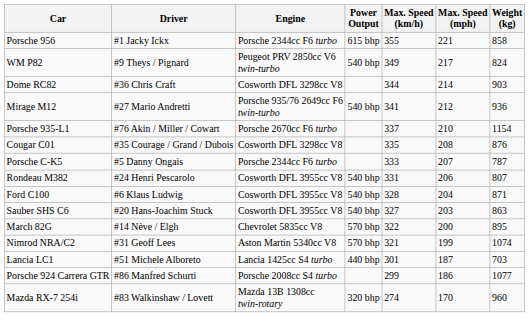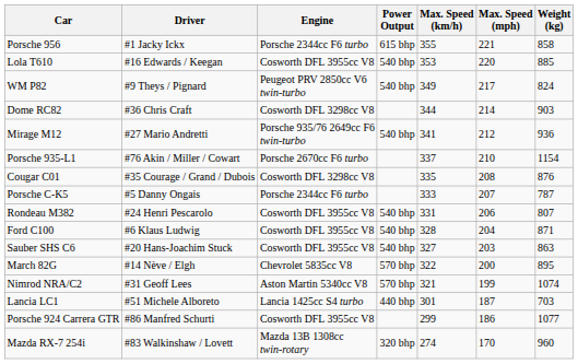 <table class="wikitable" style="font-size: 95%;">
 <tr>
 <th>Car</th>
 <th>Driver</th>
 <th>Engine</th>
 <th>Power<br>Output</th>
 <th>Max. Speed<br> (km/h)</th>
 <th>Max. Speed<br> (mph)</th>
 <th>Weight<br> (kg)</th>
 </tr>
 <tr>
 <td>Porsche 956</td>
 <td>#1 Jacky Ickx</td>
 <td>Porsche 2344cc F6 <em>turbo</em></td>
 <td>615 bhp</td>
 <td>355</td>
 <td>221</td>
 <td>858</td>
+</tr>
+<tr>
+<td>Lola T610</td>
+<td>#16 Edwards / Keegan</td>
+<td>Cosworth DFL 3955cc V8</td>
+<td>540 bhp</td>
+<td>353</td>
+<td>220</td>
+<td>885</td>
 </tr>
 <tr>
 <td>WM P82</td>
 <td>#9 Theys / Pignard</td>
 <td>Peugeot PRV 2850cc V6<br> <em>twin-turbo</em></td>
 <td>540 bhp</td>
 <td>349</td>
 <td>217</td>
 <td>824</td>
 </tr>
 <tr>
 <td>Dome RC82</td>
 <td>#36 Chris Craft</td>
 <td>Cosworth DFL 3298cc V8</td>
 <td></td>
 <td>344</td>
 <td>214</td>
 <td>903</td>
 </tr>
 <tr>
 <td>Mirage M12</td>
 <td>#27 Mario Andretti</td>
 <td>Porsche 935/76 2649cc F6<br> <em>twin-turbo</em></td>
 <td>540 bhp</td>
 <td>341</td>
 <td>212</td>
 <td>936</td>
 </tr>
 <tr>
 <td>Porsche 935-L1</td>
 <td>#76 Akin / Miller / Cowart</td>
 <td>Porsche 2670cc F6 <em>turbo</em></td>
 <td></td>
 <td>337</td>
 <td>210</td>
 <td>1154</td>
 </tr>
 <tr>
 <td>Cougar C01</td>
 <td>#35 Courage / Grand / Dubois</td>
 <td>Cosworth DFL 3298cc V8</td>
 <td></td>
 <td>335</td>
 <td>208</td>
 <td>876</td>
 </tr>
 <tr>
 <td>Porsche C-K5</td>
 <td>#5 Danny Ongais</td>
 <td>Porsche 2344cc F6 <em>turbo</em></td>
 <td></td>
 <td>333</td>
 <td>207</td>
 <td>787</td>
 </tr>
 <tr>
 <td>Rondeau M382</td>
 <td>#24 Henri Pescarolo</td>
 <td>Cosworth DFL 3955cc V8</td>
 <td>540 bhp</td>
 <td>331</td>
 <td>206</td>
 <td>807</td>
 </tr>
 <tr>
 <td>Ford C100</td>
 <td>#6 Klaus Ludwig</td>
 <td>Cosworth DFL 3955cc V8</td>
 <td>540 bhp</td>
 <td>328</td>
 <td>204</td>
 <td>871</td>
 </tr>
 <tr>
 <td>Sauber SHS C6</td>
 <td>#20 Hans-Joachim Stuck</td>
 <td>Cosworth DFL 3955cc V8</td>
 <td>540 bhp</td>
 <td>327</td>
 <td>203</td>
 <td>863</td>
 </tr>
 <tr>
 <td>March 82G</td>
 <td>#14 Nève / Elgh</td>
 <td>Chevrolet 5835cc V8</td>
 <td>570 bhp</td>
 <td>322</td>
 <td>200</td>
 <td>895</td>
 </tr>
 <tr>
 <td>Nimrod NRA/C2</td>
 <td>#31 Geoff Lees</td>
 <td>Aston Martin 5340cc V8</td>
 <td>570 bhp</td>
 <td>321</td>
 <td>199</td>
 <td>1074</td>
 </tr>
 <tr>
 <td>Lancia LC1</td>
 <td>#51 Michele Alboreto</td>
 <td>Lancia 1425cc S4 <em>turbo</em></td>
 <td>440 bhp</td>
 <td>301</td>
 <td>187</td>
 <td>703</td>
 </tr>
 <tr>
 <td>Porsche 924 Carrera GTR</td>
 <td>#86 Manfred Schurti</td>
-<td>Porsche 2008cc S4 <em>turbo</em></td>
+<td>Cosworth DFL 3955cc V8</td>
 <td></td>
 <td>299</td>
 <td>186</td>
 <td>1077</td>
 </tr>
 <tr>
 <td>Mazda RX-7 254i</td>
 <td>#83 Walkinshaw / Lovett</td>
 <td>Mazda 13B 1308cc<br> <em>twin-rotary</em></td>
 <td>320 bhp</td>
 <td>274</td>
 <td>170</td>
 <td>960</td>
 </tr>
 </table>
